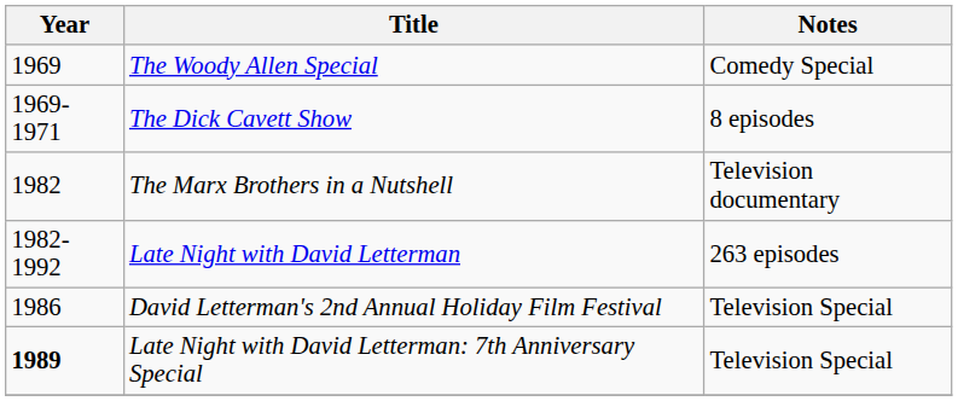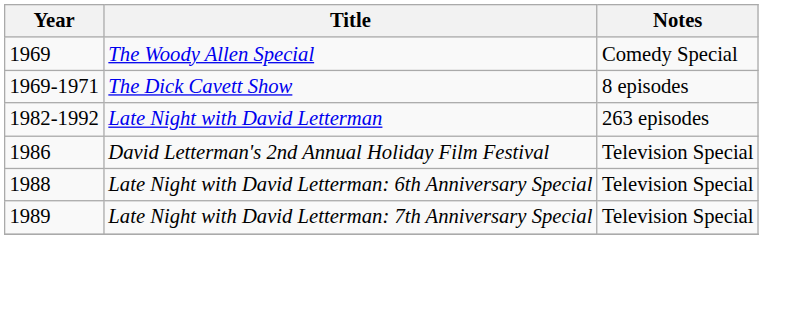 <table class="wikitable sortable">
 <tr>
 <th>Year</th>
 <th>Title</th>
 <th>Notes</th>
 </tr>
 <tr>
 <td>1969</td>
 <td><em><a href='#'>The Woody Allen Special</a></em></td>
 <td>Comedy Special</td>
 </tr>
 <tr>
 <td>1969-1971</td>
 <td><em><a href='#'>The Dick Cavett Show</a></em></td>
 <td>8 episodes</td>
 </tr>
 <tr>
-<td>1982</td>
-<td><em>The Marx Brothers in a Nutshell</em></td>
-<td>Television documentary</td>
-</tr>
-<tr>
 <td>1982-1992</td>
 <td><em><a href='#'>Late Night with David Letterman</a></em></td>
 <td>263 episodes</td>
 </tr>
 <tr>
 <td>1986</td>
 <td><em>David Letterman's 2nd Annual Holiday Film Festival</em></td>
 <td>Television Special</td>
 </tr>
 <tr>
-<td><strong>1989</strong></td>
+<td>1988</td>
+<td><em>Late Night with David Letterman: 6th Anniversary Special</em></td>
+<td>Television Special</td>
+</tr>
+<tr>
+<td>1989</td>
 <td><em>Late Night with David Letterman: 7th Anniversary Special</em></td>
 <td>Television Special</td>
 </tr>
 <tr>
 </tr>
 </table>
